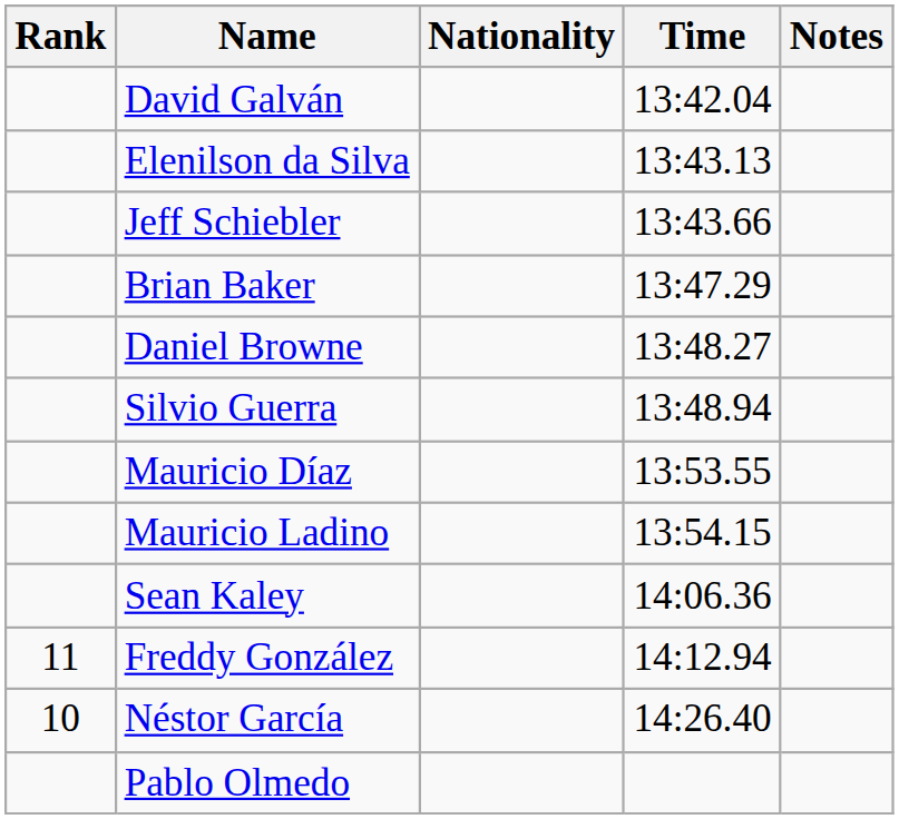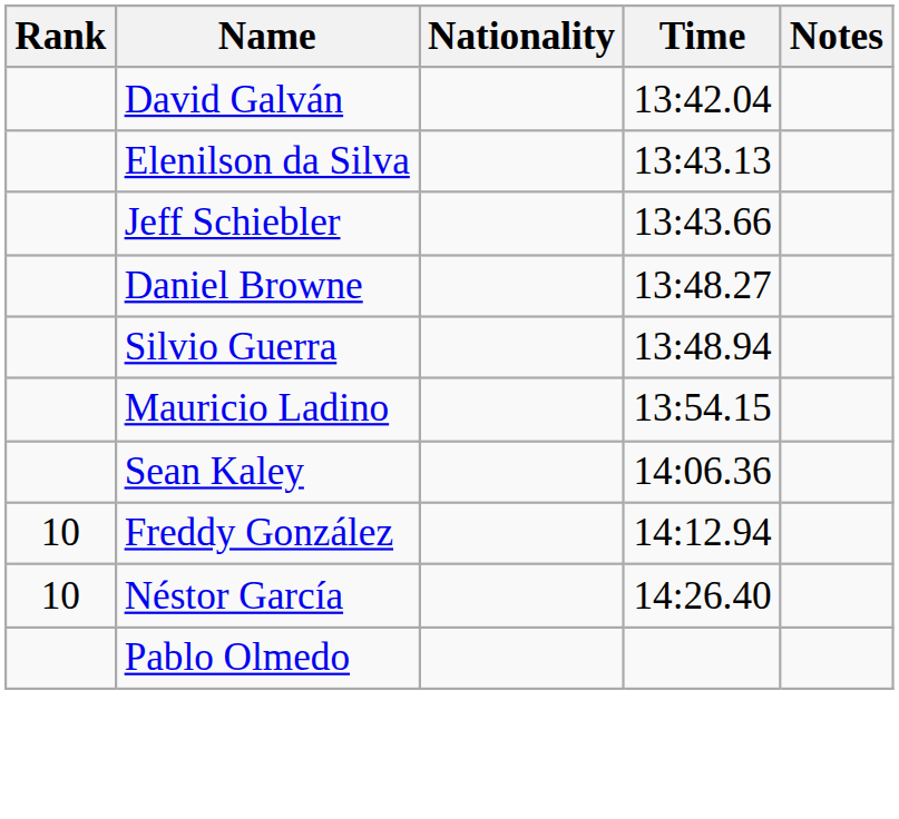 <table class="wikitable sortable" style="text-align:center">
 <tr>
 <th>Rank</th>
 <th>Name</th>
 <th>Nationality</th>
 <th>Time</th>
 <th>Notes</th>
 </tr>
 <tr>
 <td></td>
 <td align=left><a href='#'>David Galván</a></td>
 <td align=left></td>
 <td>13:42.04</td>
 <td></td>
 </tr>
 <tr>
 <td></td>
 <td align=left><a href='#'>Elenilson da Silva</a></td>
 <td align=left></td>
 <td>13:43.13</td>
 <td></td>
 </tr>
 <tr>
 <td></td>
 <td align=left><a href='#'>Jeff Schiebler</a></td>
 <td align=left></td>
 <td>13:43.66</td>
 <td></td>
 </tr>
 <tr>
 <td></td>
-<td align=left><a href='#'>Brian Baker</a></td>
-<td align=left></td>
-<td>13:47.29</td>
-<td></td>
-</tr>
-<tr>
-<td></td>
 <td align=left><a href='#'>Daniel Browne</a></td>
 <td align=left></td>
 <td>13:48.27</td>
 <td></td>
 </tr>
 <tr>
 <td></td>
 <td align=left><a href='#'>Silvio Guerra</a></td>
 <td align=left></td>
 <td>13:48.94</td>
-<td></td>
-</tr>
-<tr>
-<td></td>
-<td align=left><a href='#'>Mauricio Díaz</a></td>
-<td align=left></td>
-<td>13:53.55</td>
 <td></td>
 </tr>
 <tr>
 <td></td>
 <td align=left><a href='#'>Mauricio Ladino</a></td>
 <td align=left></td>
 <td>13:54.15</td>
 <td></td>
 </tr>
 <tr>
 <td></td>
 <td align=left><a href='#'>Sean Kaley</a></td>
 <td align=left></td>
 <td>14:06.36</td>
 <td></td>
 </tr>
 <tr>
-<td>11</td>
+<td>10</td>
 <td align=left><a href='#'>Freddy González</a></td>
 <td align=left></td>
 <td>14:12.94</td>
 <td></td>
 </tr>
 <tr>
 <td>10</td>
 <td align=left><a href='#'>Néstor García</a></td>
 <td align=left></td>
 <td>14:26.40</td>
 <td></td>
 </tr>
 <tr>
 <td></td>
 <td align=left><a href='#'>Pablo Olmedo</a></td>
 <td align=left></td>
 <td></td>
 <td></td>
 </tr>
 </table>
